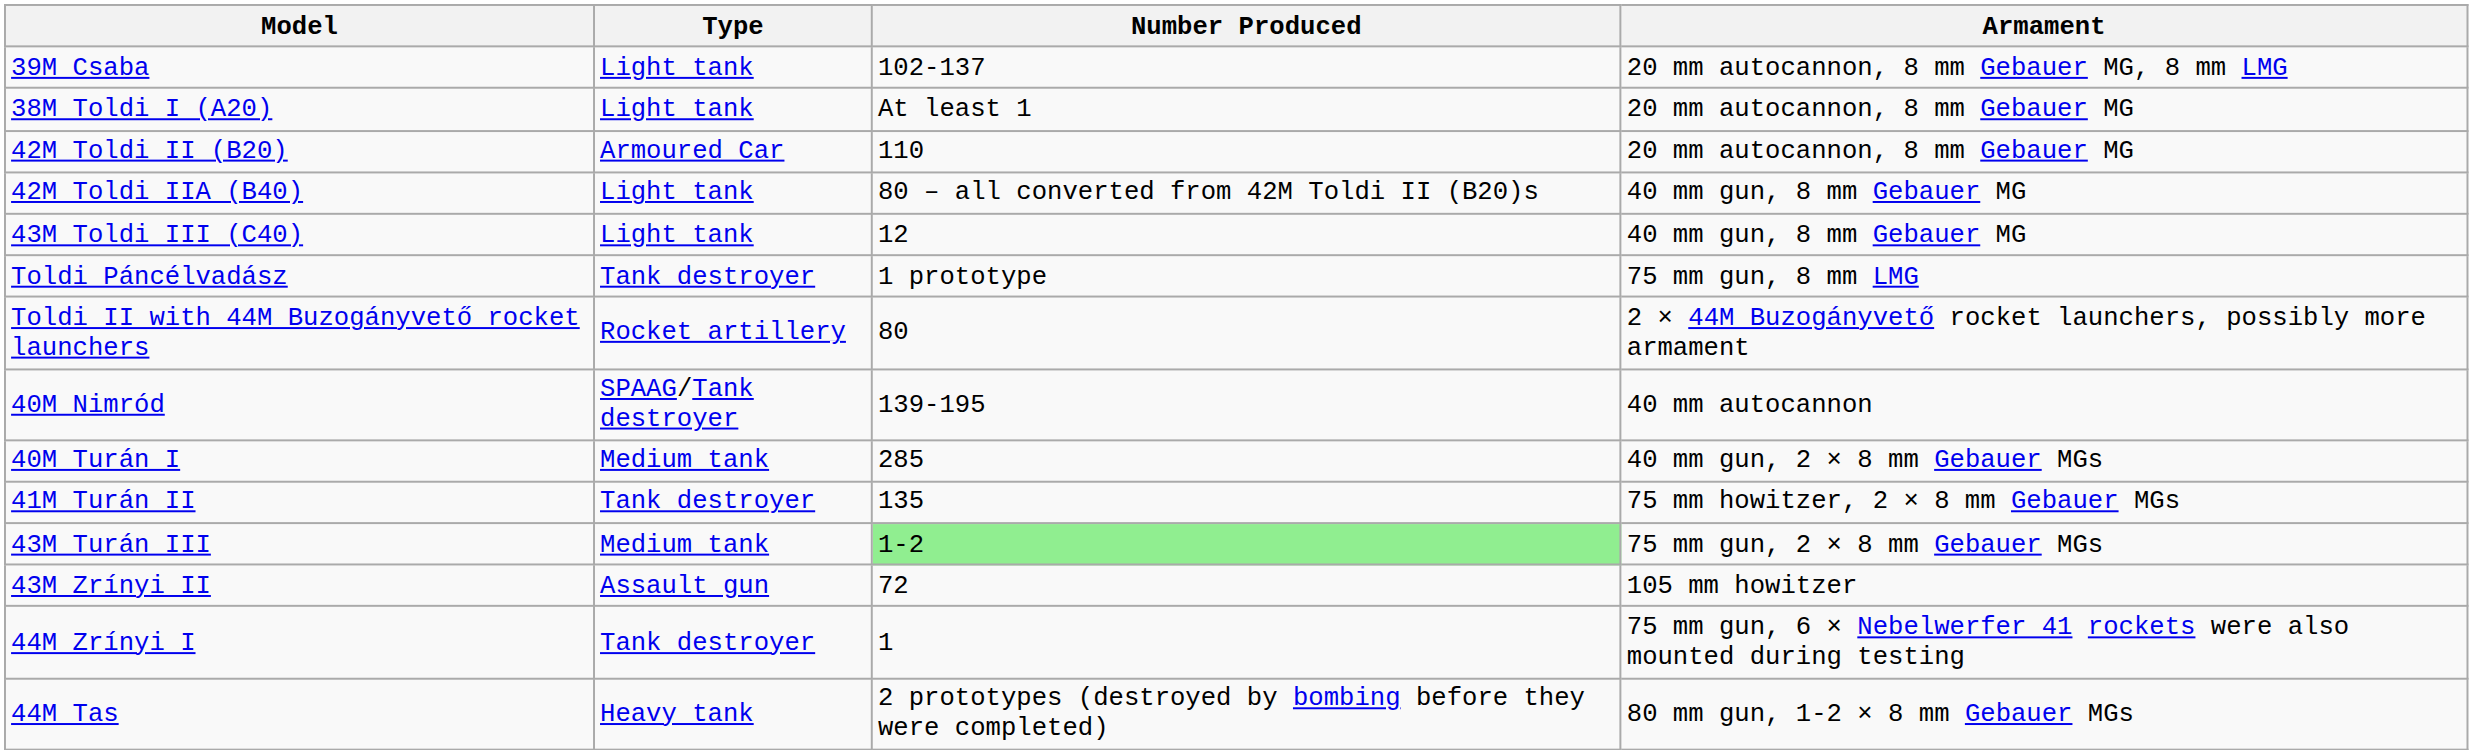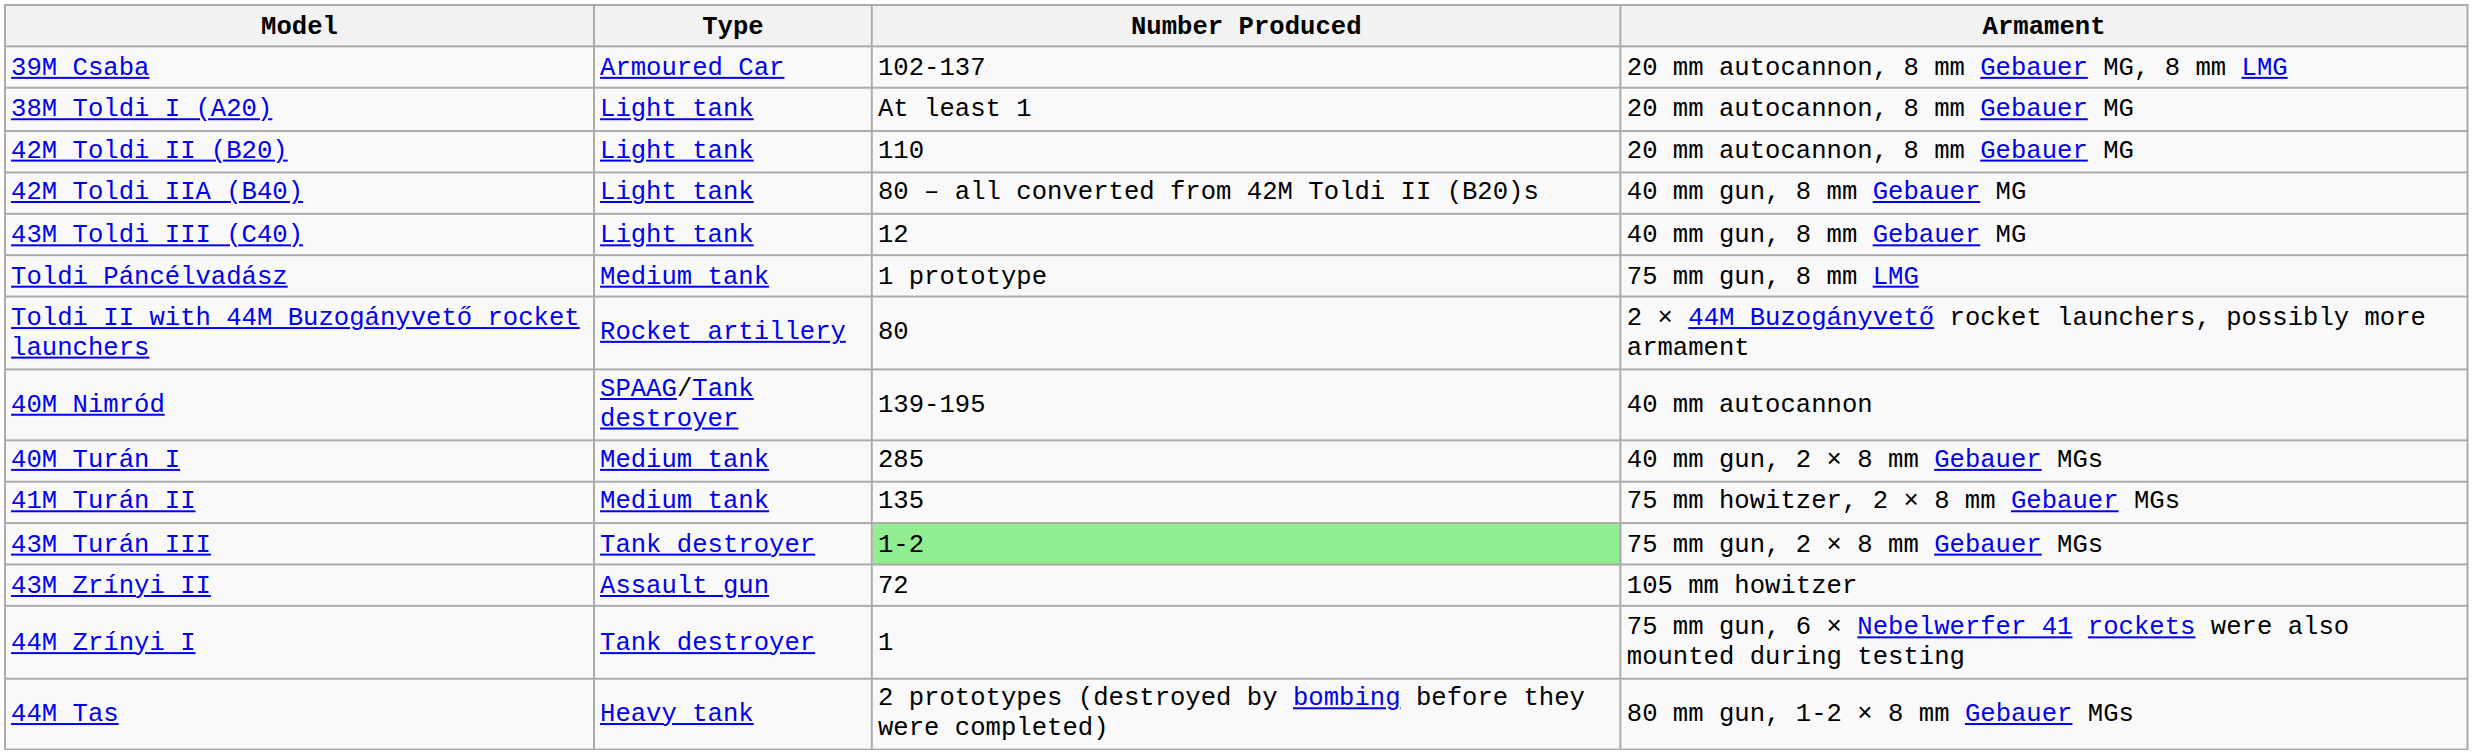 <table class="wikitable">
 <tr>
 <th>Model</th>
 <th>Type</th>
 <th>Number Produced</th>
 <th>Armament</th>
 </tr>
 <tr>
 <td><a href='#'>39M Csaba</a></td>
-<td><a href='#'>Light tank</a></td>
+<td><a href='#'>Armoured Car</a></td>
 <td>102-137</td>
 <td>20 mm autocannon, 8 mm <a href='#'>Gebauer</a> MG, 8 mm <a href='#'>LMG</a></td>
 </tr>
 <tr>
 <td><a href='#'>38M Toldi I (A20)</a></td>
 <td><a href='#'>Light tank</a></td>
 <td>At least 1</td>
 <td>20 mm autocannon, 8 mm <a href='#'>Gebauer</a> MG</td>
 </tr>
 <tr>
 <td><a href='#'>42M Toldi II (B20)</a></td>
-<td><a href='#'>Armoured Car</a></td>
+<td><a href='#'>Light tank</a></td>
 <td>110</td>
 <td>20 mm autocannon, 8 mm <a href='#'>Gebauer</a> MG</td>
 </tr>
 <tr>
 <td><a href='#'>42M Toldi IIA (B40)</a></td>
 <td><a href='#'>Light tank</a></td>
 <td>80 – all converted from 42M Toldi II (B20)s</td>
 <td>40 mm gun, 8 mm <a href='#'>Gebauer</a> MG</td>
 </tr>
 <tr>
 <td><a href='#'>43M Toldi III (C40)</a></td>
 <td><a href='#'>Light tank</a></td>
 <td>12</td>
 <td>40 mm gun, 8 mm <a href='#'>Gebauer</a> MG</td>
 </tr>
 <tr>
 <td><a href='#'>Toldi Páncélvadász</a></td>
-<td><a href='#'>Tank destroyer</a></td>
+<td><a href='#'>Medium tank</a></td>
 <td>1 prototype</td>
 <td>75 mm gun, 8 mm <a href='#'>LMG</a></td>
 </tr>
 <tr>
 <td><a href='#'>Toldi II with 44M Buzogányvető rocket launchers</a></td>
 <td><a href='#'>Rocket artillery</a></td>
 <td>80</td>
 <td>2 × <a href='#'>44M Buzogányvető</a> rocket launchers, possibly more armament</td>
 </tr>
 <tr>
 <td><a href='#'>40M Nimród</a></td>
 <td><a href='#'>SPAAG</a>/<a href='#'>Tank destroyer</a></td>
 <td>139-195</td>
 <td>40 mm autocannon</td>
 </tr>
 <tr>
 <td><a href='#'>40M Turán I</a></td>
 <td><a href='#'>Medium tank</a></td>
 <td>285</td>
 <td>40 mm gun, 2 × 8 mm <a href='#'>Gebauer</a> MGs</td>
 </tr>
 <tr>
 <td><a href='#'>41M Turán II</a></td>
-<td><a href='#'>Tank destroyer</a></td>
+<td><a href='#'>Medium tank</a></td>
 <td>135</td>
 <td>75 mm howitzer, 2 × 8 mm <a href='#'>Gebauer</a> MGs</td>
 </tr>
 <tr>
 <td><a href='#'>43M Turán III</a></td>
-<td><a href='#'>Medium tank</a></td>
+<td><a href='#'>Tank destroyer</a></td>
 <td style="background: lightgreen;">1-2</td>
 <td>75 mm gun, 2 × 8 mm <a href='#'>Gebauer</a> MGs</td>
 </tr>
 <tr>
 <td><a href='#'>43M Zrínyi II</a></td>
 <td><a href='#'>Assault gun</a></td>
 <td>72</td>
 <td>105 mm howitzer</td>
 </tr>
 <tr>
 <td><a href='#'>44M Zrínyi I</a></td>
 <td><a href='#'>Tank destroyer</a></td>
 <td>1</td>
 <td>75 mm gun, 6 × <a href='#'>Nebelwerfer 41</a> <a href='#'>rockets</a> were also mounted during testing</td>
 </tr>
 <tr>
 <td><a href='#'>44M Tas</a></td>
 <td><a href='#'>Heavy tank</a></td>
 <td>2 prototypes (destroyed by <a href='#'>bombing</a> before they were completed)</td>
 <td>80 mm gun, 1-2 × 8 mm <a href='#'>Gebauer</a> MGs</td>
 </tr>
 </table>
